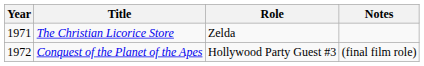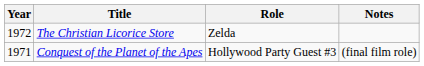 <table class="wikitable">
 <tr>
 <th>Year</th>
 <th>Title</th>
 <th>Role</th>
 <th>Notes</th>
 </tr>
 <tr>
-<td>1971</td>
+<td>1972</td>
 <td><em><a href='#'>The Christian Licorice Store</a></em></td>
 <td>Zelda</td>
 <td></td>
 </tr>
 <tr>
-<td>1972</td>
+<td>1971</td>
 <td><em><a href='#'>Conquest of the Planet of the Apes</a></em></td>
 <td>Hollywood Party Guest #3</td>
 <td>(final film role)</td>
 </tr>
 </table>
